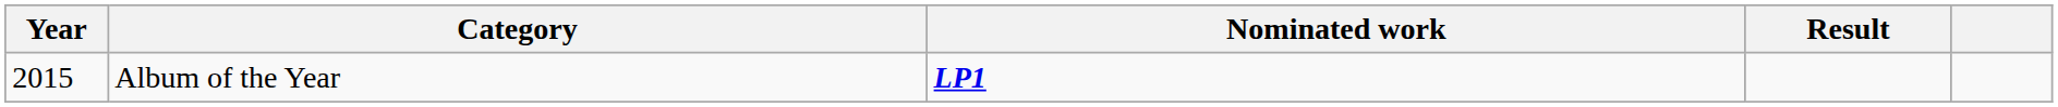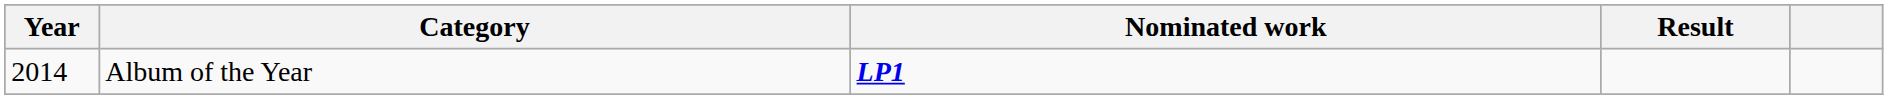 <table class="wikitable" style="width:85%;">
 <tr>
 <th width=5%>Year</th>
 <th style="width:40%;">Category</th>
 <th style="width:40%;">Nominated work</th>
 <th style="width:10%;">Result</th>
 <th width=5%></th>
 </tr>
 <tr>
-<td>2015</td>
+<td>2014</td>
 <td>Album of the Year</td>
 <td><strong><em><a href='#'>LP1</a></em></strong></td>
 <td></td>
 <td></td>
 </tr>
 </table>
